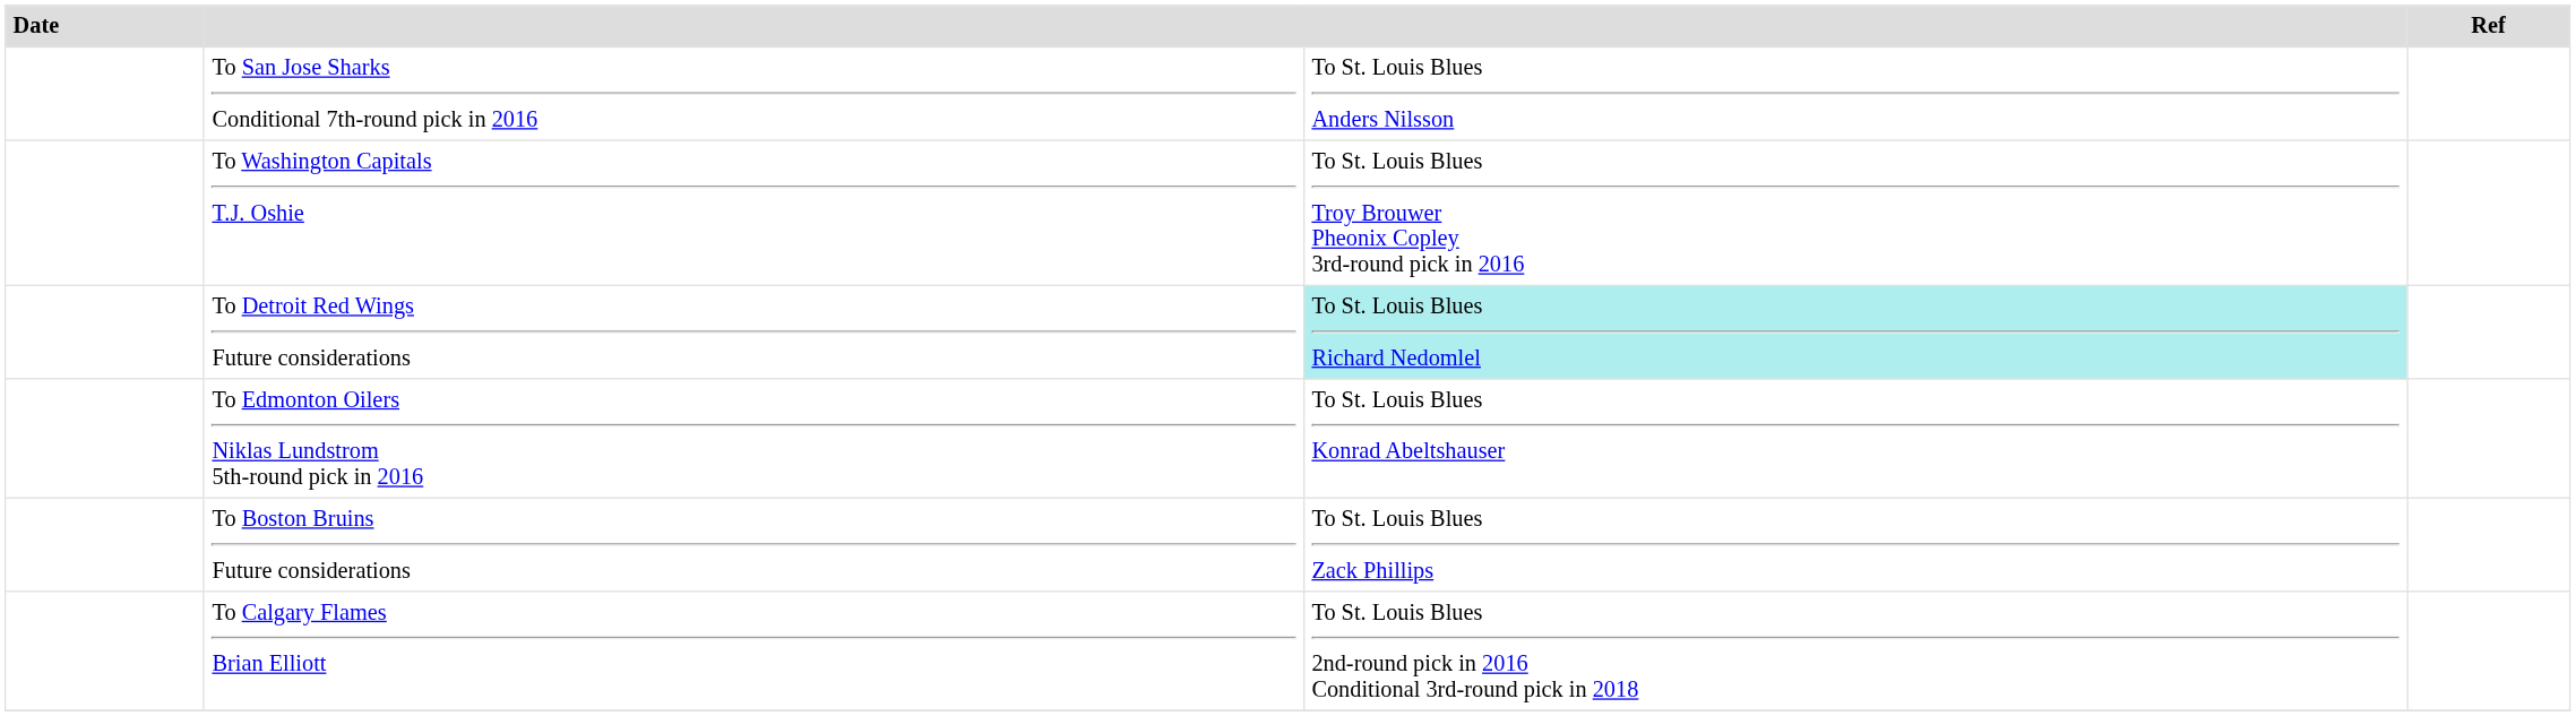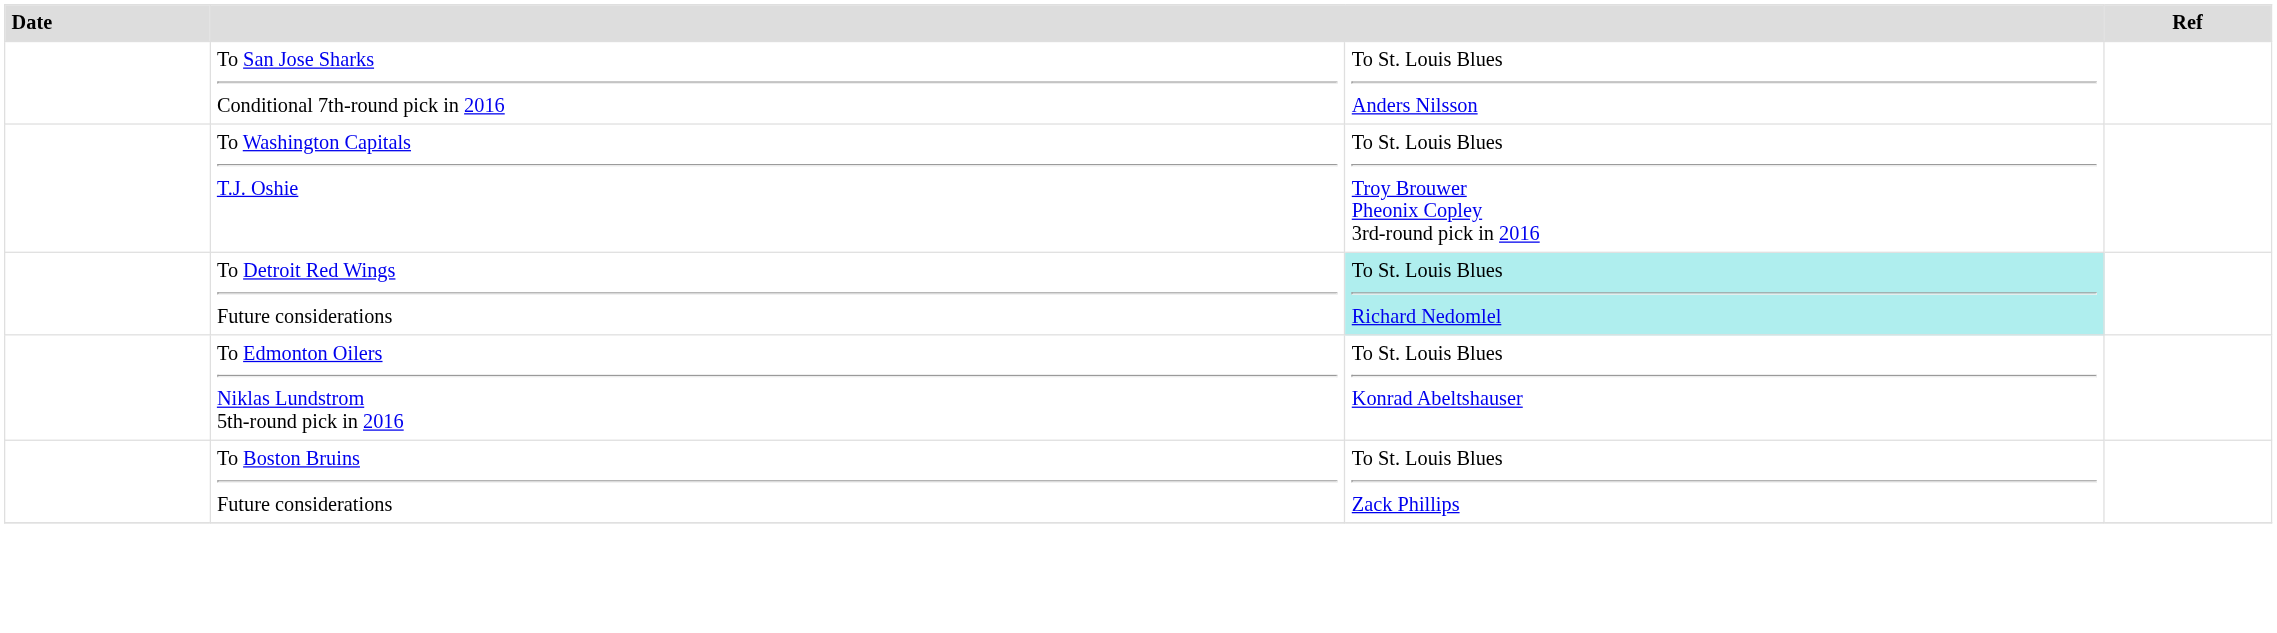 <table border=1 style="border-collapse:collapse" bordercolor="#DFDFDF" cellpadding="5" width=90%>
 <tr bgcolor="#dddddd">
 <td><strong>Date</strong></td>
 <th colspan="2"></th>
 <th>Ref</th>
 </tr>
 <tr>
 <td></td>
 <td valign="top">To <a href='#'>San Jose Sharks</a> <hr>Conditional 7th-round pick in <a href='#'>2016</a></td>
 <td valign="top">To St. Louis Blues <hr> <a href='#'>Anders Nilsson</a></td>
 <td></td>
 </tr>
 <tr>
 <td></td>
 <td valign="top">To <a href='#'>Washington Capitals</a> <hr> <a href='#'>T.J. Oshie</a></td>
 <td valign="top">To St. Louis Blues <hr> <a href='#'>Troy Brouwer</a><br><a href='#'>Pheonix Copley</a><br> 3rd-round pick in <a href='#'>2016</a></td>
 <td></td>
 </tr>
 <tr>
 <td></td>
 <td valign="top">To <a href='#'>Detroit Red Wings</a> <hr> Future considerations</td>
 <td valign="top" style="background: paleturquoise;">To St. Louis Blues <hr> <a href='#'>Richard Nedomlel</a></td>
 <td></td>
 </tr>
 <tr>
 <td></td>
 <td valign="top">To <a href='#'>Edmonton Oilers</a> <hr> <a href='#'>Niklas Lundstrom</a><br> 5th-round pick in <a href='#'>2016</a></td>
 <td valign="top">To St. Louis Blues <hr><a href='#'>Konrad Abeltshauser</a></td>
 <td></td>
 </tr>
 <tr>
 <td></td>
 <td valign="top">To <a href='#'>Boston Bruins</a> <hr> Future considerations</td>
 <td valign="top">To St. Louis Blues <hr> <a href='#'>Zack Phillips</a></td>
 <td></td>
 </tr>
 <tr>
-<td></td>
-<td valign="top">To <a href='#'>Calgary Flames</a> <hr> <a href='#'>Brian Elliott</a></td>
-<td valign="top">To St. Louis Blues <hr>2nd-round pick in <a href='#'>2016</a><br> Conditional 3rd-round pick in <a href='#'>2018</a></td>
-<td></td>
-</tr>
-<tr>
 </tr>
 </table>
